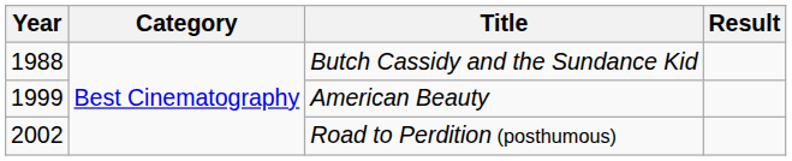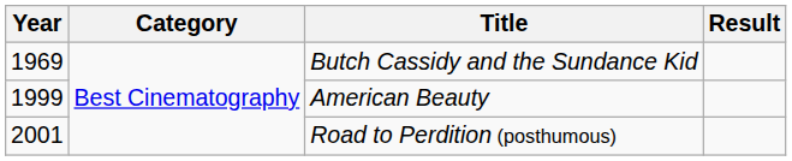 <table class="wikitable">
 <tr>
 <th>Year</th>
 <th>Category</th>
 <th>Title</th>
 <th>Result</th>
 </tr>
 <tr>
-<td>1988</td>
+<td>1969</td>
 <td rowspan=3><a href='#'>Best Cinematography</a></td>
 <td><em>Butch Cassidy and the Sundance Kid</em></td>
 <td></td>
 </tr>
 <tr>
 <td>1999</td>
 <td><em>American Beauty</em></td>
 <td></td>
 </tr>
 <tr>
-<td>2002</td>
+<td>2001</td>
 <td><em>Road to Perdition</em><small> (posthumous)</small></td>
 <td></td>
 </tr>
 </table>
